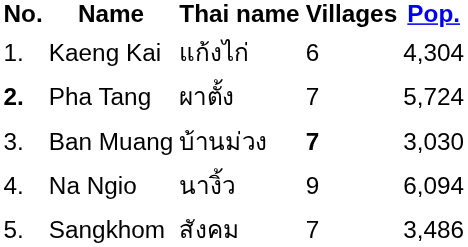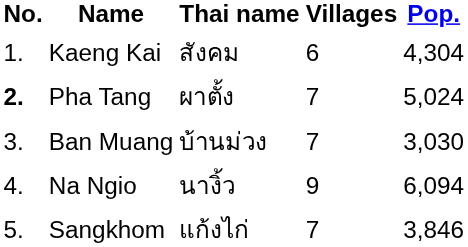 <table>
 <tr>
 <th>No.</th>
 <th>Name</th>
 <th>Thai name</th>
 <th>Villages</th>
 <th><a href='#'>Pop.</a></th>
 </tr>
 <tr>
 <td>1.</td>
 <td>Kaeng Kai</td>
-<td>แก้งไก่</td>
+<td>สังคม</td>
 <td>6</td>
 <td>4,304</td>
 <td></td>
 </tr>
 <tr>
 <td><strong>2.</strong></td>
 <td>Pha Tang</td>
 <td>ผาตั้ง</td>
 <td>7</td>
-<td>5,724</td>
+<td>5,024</td>
 <td></td>
 </tr>
 <tr>
 <td>3.</td>
 <td>Ban Muang</td>
 <td>บ้านม่วง</td>
-<td><strong>7</strong></td>
+<td>7</td>
 <td>3,030</td>
 <td></td>
 </tr>
 <tr>
 <td>4.</td>
 <td>Na Ngio</td>
 <td>นางิ้ว</td>
 <td>9</td>
 <td>6,094</td>
 <td></td>
 </tr>
 <tr>
 <td>5.</td>
 <td>Sangkhom</td>
-<td>สังคม</td>
+<td>แก้งไก่</td>
 <td>7</td>
-<td>3,486</td>
+<td>3,846</td>
 <td></td>
 </tr>
 </table>
